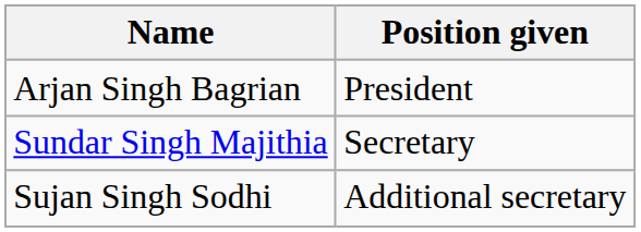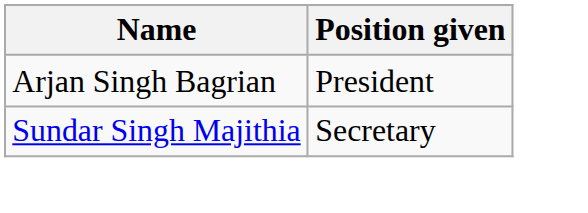 <table class="wikitable">
 <tr>
 <th>Name</th>
 <th>Position given</th>
 </tr>
 <tr>
 <td>Arjan Singh Bagrian</td>
 <td>President</td>
 </tr>
 <tr>
 <td><a href='#'>Sundar Singh Majithia</a></td>
 <td>Secretary</td>
 </tr>
-<tr>
-<td>Sujan Singh Sodhi</td>
-<td>Additional secretary</td>
-</tr>
 </table>
